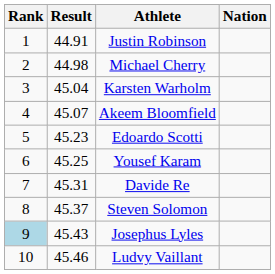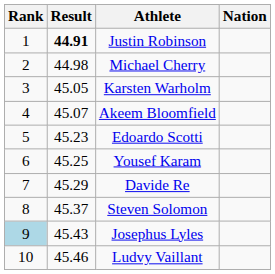 <table class="wikitable" style="text-align:center">
 <tr>
 <th>Rank</th>
 <th>Result</th>
 <th>Athlete</th>
 <th>Nation</th>
 </tr>
 <tr>
 <td>1</td>
-<td>44.91</td>
+<td><strong>44.91</strong></td>
 <td><a href='#'>Justin Robinson</a></td>
 <td align=left></td>
 </tr>
 <tr>
 <td>2</td>
 <td>44.98</td>
 <td><a href='#'>Michael Cherry</a></td>
 <td align=left></td>
 </tr>
 <tr>
 <td>3</td>
-<td>45.04</td>
+<td>45.05</td>
 <td><a href='#'>Karsten Warholm</a></td>
 <td align=left></td>
 </tr>
 <tr>
 <td>4</td>
 <td>45.07</td>
 <td><a href='#'>Akeem Bloomfield</a></td>
 <td align=left></td>
 </tr>
 <tr>
 <td>5</td>
 <td>45.23</td>
 <td><a href='#'>Edoardo Scotti</a></td>
 <td align=left></td>
 </tr>
 <tr>
 <td>6</td>
 <td>45.25</td>
 <td><a href='#'>Yousef Karam</a></td>
 <td align=left></td>
 </tr>
 <tr>
 <td>7</td>
-<td>45.31</td>
+<td>45.29</td>
 <td><a href='#'>Davide Re</a></td>
 <td align=left></td>
 </tr>
 <tr>
 <td>8</td>
 <td>45.37</td>
 <td><a href='#'>Steven Solomon</a></td>
 <td align=left></td>
 </tr>
 <tr>
 <td style="background: lightblue;">9</td>
 <td>45.43</td>
 <td><a href='#'>Josephus Lyles</a></td>
 <td align=left></td>
 </tr>
 <tr>
 <td>10</td>
 <td>45.46</td>
 <td><a href='#'>Ludvy Vaillant</a></td>
 <td align=left></td>
 </tr>
 </table>
